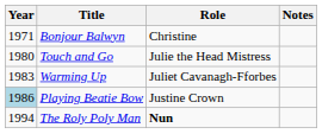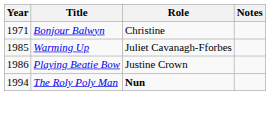 <table class=wikitable>
 <tr>
 <th>Year</th>
 <th>Title</th>
 <th>Role</th>
 <th>Notes</th>
 </tr>
 <tr>
 <td>1971</td>
 <td><em><a href='#'>Bonjour Balwyn</a></em></td>
 <td>Christine</td>
 <td></td>
 </tr>
 <tr>
-<td>1980</td>
-<td><em><a href='#'>Touch and Go</a></em></td>
-<td>Julie the Head Mistress</td>
-<td></td>
-</tr>
-<tr>
-<td>1983</td>
+<td>1985</td>
 <td><em><a href='#'>Warming Up</a></em></td>
 <td>Juliet Cavanagh-Fforbes</td>
 <td></td>
 </tr>
 <tr>
-<td style="background: lightblue;">1986</td>
+<td>1986</td>
 <td><em><a href='#'>Playing Beatie Bow</a></em></td>
 <td>Justine Crown</td>
 <td></td>
 </tr>
 <tr>
 <td>1994</td>
 <td><em><a href='#'>The Roly Poly Man</a></em></td>
 <td><strong>Nun</strong></td>
 <td></td>
 </tr>
 </table>
